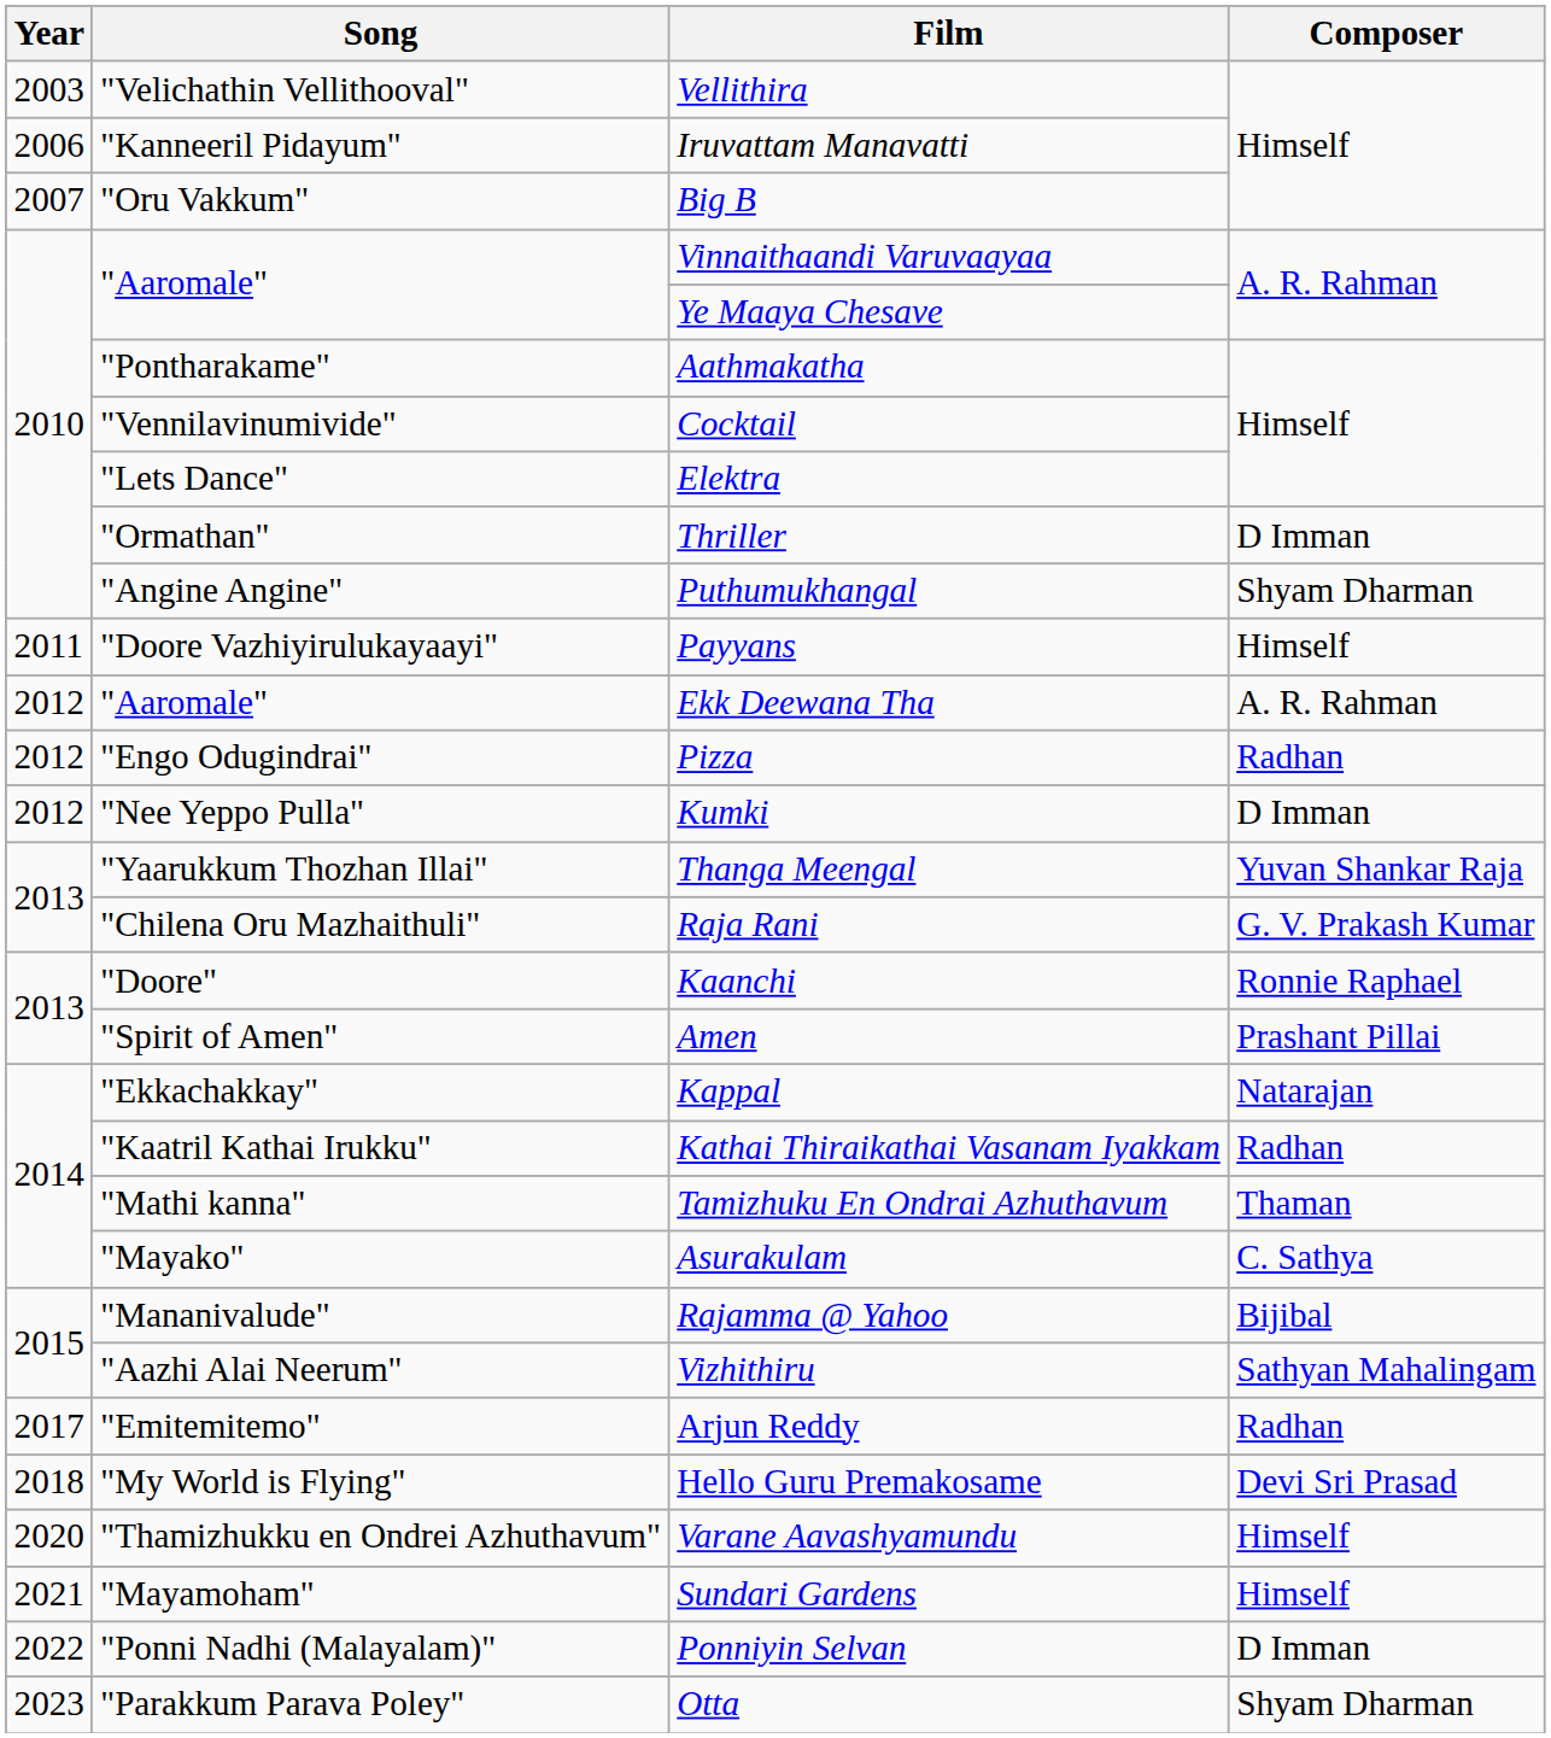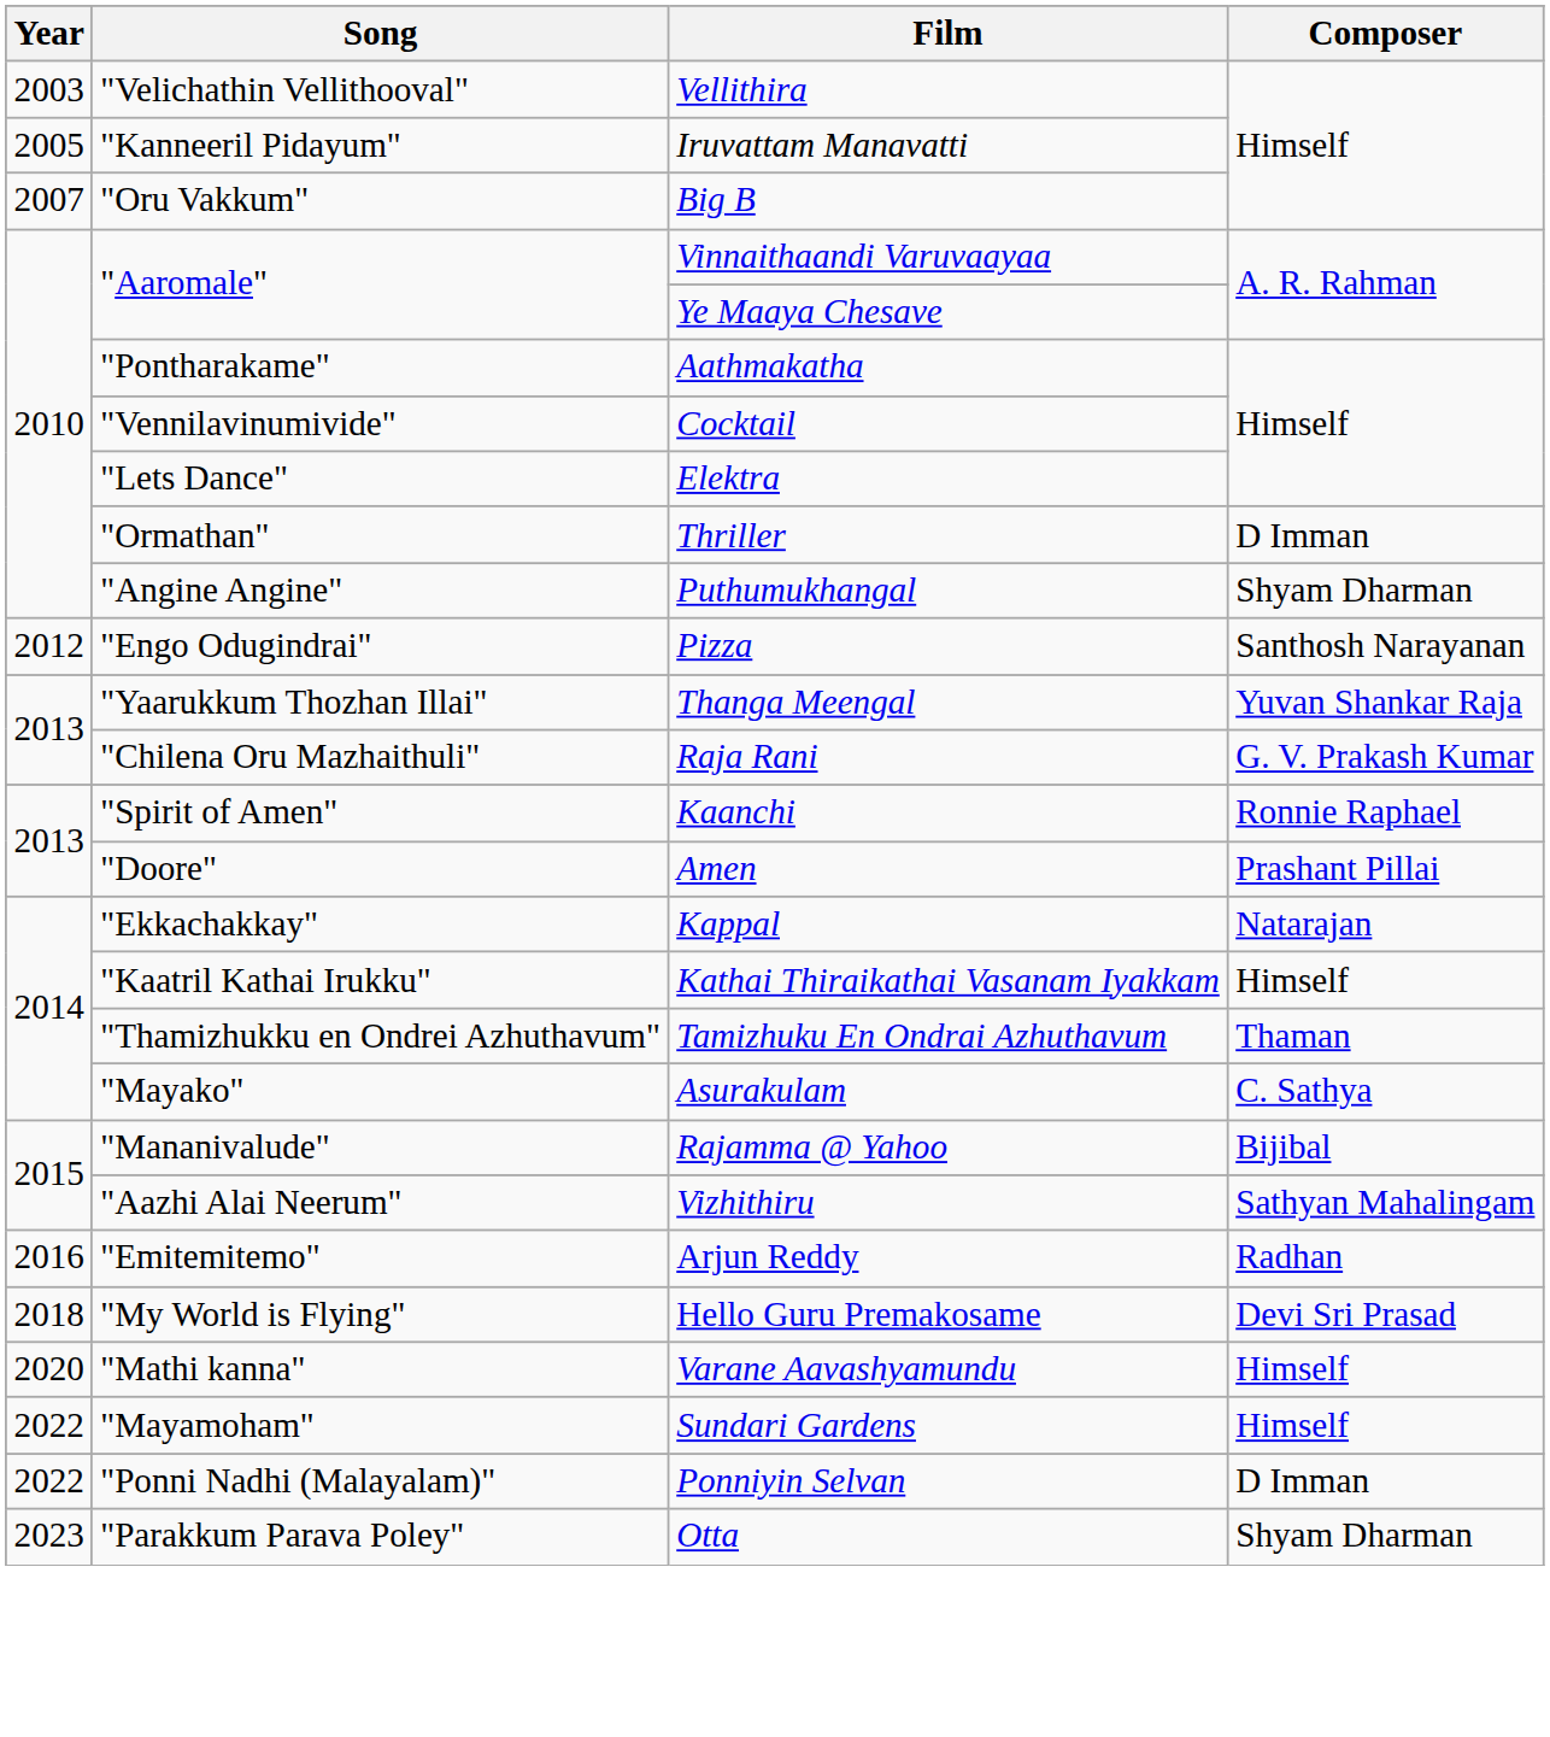 <table class="wikitable sortable">
 <tr>
 <th>Year</th>
 <th>Song</th>
 <th>Film</th>
 <th>Composer</th>
 </tr>
 <tr>
 <td>2003</td>
 <td>"Velichathin Vellithooval"</td>
 <td><em><a href='#'>Vellithira</a></em></td>
 <td rowspan="3">Himself</td>
 </tr>
 <tr>
-<td>2006</td>
+<td>2005</td>
 <td>"Kanneeril Pidayum"</td>
 <td><em>Iruvattam Manavatti</em></td>
 </tr>
 <tr>
 <td>2007</td>
 <td>"Oru Vakkum"</td>
 <td><em><a href='#'>Big B</a></em></td>
 </tr>
 <tr>
 <td rowspan="7">2010</td>
 <td rowspan="2">"<a href='#'>Aaromale</a>"</td>
 <td><em><a href='#'>Vinnaithaandi Varuvaayaa</a></em></td>
 <td rowspan="2"><a href='#'>A. R. Rahman</a></td>
 </tr>
 <tr>
 <td><em><a href='#'>Ye Maaya Chesave</a></em></td>
 </tr>
 <tr>
 <td>"Pontharakame"</td>
 <td><em><a href='#'>Aathmakatha</a></em></td>
 <td rowspan="3">Himself</td>
 </tr>
 <tr>
 <td>"Vennilavinumivide"</td>
 <td><em><a href='#'>Cocktail</a></em></td>
 </tr>
 <tr>
 <td>"Lets Dance"</td>
 <td><em><a href='#'>Elektra</a></em></td>
 </tr>
 <tr>
 <td>"Ormathan"</td>
 <td><em><a href='#'>Thriller</a></em></td>
 <td>D Imman</td>
 </tr>
 <tr>
 <td>"Angine Angine"</td>
 <td><em><a href='#'>Puthumukhangal</a></em></td>
 <td>Shyam Dharman</td>
 </tr>
 <tr>
-<td rowspan="1">2011</td>
-<td>"Doore Vazhiyirulukayaayi"</td>
-<td><em><a href='#'>Payyans</a></em></td>
-<td>Himself</td>
-</tr>
-<tr>
-<td rowspan="1">2012</td>
-<td>"<a href='#'>Aaromale</a>"</td>
-<td><em><a href='#'>Ekk Deewana Tha</a></em></td>
-<td>A. R. Rahman</td>
-</tr>
-<tr>
 <td rowspan="1">2012</td>
 <td>"Engo Odugindrai"</td>
 <td><em><a href='#'>Pizza</a></em></td>
-<td><a href='#'>Radhan</a></td>
-</tr>
-<tr>
-<td rowspan="1">2012</td>
-<td>"Nee Yeppo Pulla"</td>
-<td><em><a href='#'>Kumki</a></em></td>
-<td>D Imman</td>
+<td>Santhosh Narayanan</td>
 </tr>
 <tr>
 <td rowspan="2">2013</td>
 <td>"Yaarukkum Thozhan Illai"</td>
 <td><em><a href='#'>Thanga Meengal</a></em></td>
 <td><a href='#'>Yuvan Shankar Raja</a></td>
 </tr>
 <tr>
 <td>"Chilena Oru Mazhaithuli"</td>
 <td><em><a href='#'>Raja Rani</a></em></td>
 <td><a href='#'>G. V. Prakash Kumar</a></td>
 </tr>
 <tr>
 <td rowspan="2">2013</td>
-<td>"Doore"</td>
+<td>"Spirit of Amen"</td>
 <td><em><a href='#'>Kaanchi</a></em></td>
 <td><a href='#'>Ronnie Raphael</a></td>
 </tr>
 <tr>
-<td>"Spirit of Amen"</td>
+<td>"Doore"</td>
 <td><em><a href='#'>Amen</a></em></td>
 <td><a href='#'>Prashant Pillai</a></td>
 </tr>
 <tr>
 <td rowspan="4">2014</td>
 <td>"Ekkachakkay"</td>
 <td><em><a href='#'>Kappal</a></em></td>
 <td><a href='#'>Natarajan</a></td>
 </tr>
 <tr>
 <td>"Kaatril Kathai Irukku"</td>
 <td><em><a href='#'>Kathai Thiraikathai Vasanam Iyakkam</a></em></td>
-<td><a href='#'>Radhan</a></td>
+<td>Himself</td>
 </tr>
 <tr>
-<td>"Mathi kanna"</td>
+<td>"Thamizhukku en Ondrei Azhuthavum"</td>
 <td><em><a href='#'>Tamizhuku En Ondrai Azhuthavum</a></em></td>
 <td><a href='#'>Thaman</a></td>
 </tr>
 <tr>
 <td>"Mayako"</td>
 <td><em><a href='#'>Asurakulam</a></em></td>
 <td><a href='#'>C. Sathya</a></td>
 </tr>
 <tr>
 <td rowspan="2">2015</td>
 <td>"Mananivalude"</td>
 <td><em><a href='#'>Rajamma @ Yahoo</a></em></td>
 <td><a href='#'>Bijibal</a></td>
 </tr>
 <tr>
 <td>"Aazhi Alai Neerum"</td>
 <td><em><a href='#'>Vizhithiru</a></em></td>
 <td><a href='#'>Sathyan Mahalingam</a></td>
 </tr>
 <tr>
-<td rowspan="1">2017</td>
+<td rowspan="1">2016</td>
 <td>"Emitemitemo"</td>
 <td><a href='#'>Arjun Reddy</a></td>
 <td><a href='#'>Radhan</a></td>
 </tr>
 <tr>
 <td rowspan="1">2018</td>
 <td>"My World is Flying"</td>
 <td><a href='#'>Hello Guru Premakosame</a></td>
 <td><a href='#'>Devi Sri Prasad</a></td>
 </tr>
 <tr>
 <td>2020</td>
-<td>"Thamizhukku en Ondrei Azhuthavum"</td>
+<td>"Mathi kanna"</td>
 <td><em><a href='#'>Varane Aavashyamundu</a></em></td>
 <td><a href='#'>Himself</a></td>
 </tr>
 <tr>
-<td>2021</td>
+<td>2022</td>
 <td>"Mayamoham"</td>
 <td><em><a href='#'>Sundari Gardens</a></em></td>
 <td><a href='#'>Himself</a></td>
 </tr>
 <tr>
 <td>2022</td>
 <td>"Ponni Nadhi (Malayalam)"</td>
 <td><em><a href='#'>Ponniyin Selvan</a></em></td>
 <td>D Imman</td>
 </tr>
 <tr>
 <td>2023</td>
 <td>"Parakkum Parava Poley"</td>
 <td><a href='#'><em>Otta</em></a></td>
 <td>Shyam Dharman</td>
 </tr>
 </table>
